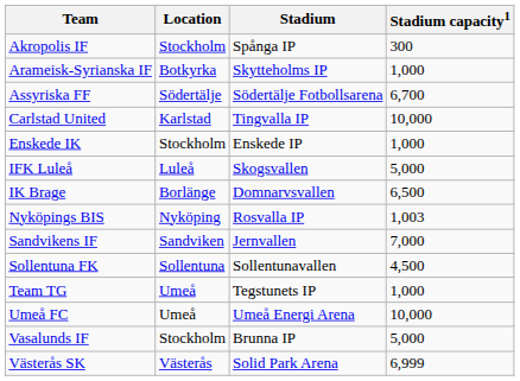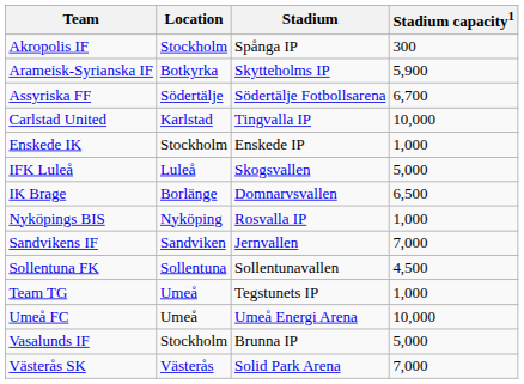 <table class="wikitable sortable" border="1">
 <tr>
 <th>Team</th>
 <th>Location</th>
 <th>Stadium</th>
 <th>Stadium capacity<sup>1</sup></th>
 </tr>
 <tr>
 <td><a href='#'>Akropolis IF</a></td>
 <td><a href='#'>Stockholm</a></td>
 <td>Spånga IP</td>
 <td>300</td>
 </tr>
 <tr>
 <td><a href='#'>Arameisk-Syrianska IF</a></td>
 <td><a href='#'>Botkyrka</a></td>
 <td><a href='#'>Skytteholms IP</a></td>
-<td>1,000</td>
+<td>5,900</td>
 </tr>
 <tr>
 <td><a href='#'>Assyriska FF</a></td>
 <td><a href='#'>Södertälje</a></td>
 <td><a href='#'>Södertälje Fotbollsarena</a></td>
 <td>6,700</td>
 </tr>
 <tr>
 <td><a href='#'>Carlstad United</a></td>
 <td><a href='#'>Karlstad</a></td>
 <td><a href='#'>Tingvalla IP</a></td>
 <td>10,000</td>
 </tr>
 <tr>
 <td><a href='#'>Enskede IK</a></td>
 <td>Stockholm</td>
 <td>Enskede IP</td>
 <td>1,000</td>
 </tr>
 <tr>
 <td><a href='#'>IFK Luleå</a></td>
 <td><a href='#'>Luleå</a></td>
 <td><a href='#'>Skogsvallen</a></td>
 <td>5,000</td>
 </tr>
 <tr>
 <td><a href='#'>IK Brage</a></td>
 <td><a href='#'>Borlänge</a></td>
 <td><a href='#'>Domnarvsvallen</a></td>
 <td>6,500</td>
 </tr>
 <tr>
 <td><a href='#'>Nyköpings BIS</a></td>
 <td><a href='#'>Nyköping</a></td>
 <td><a href='#'>Rosvalla IP</a></td>
-<td>1,003</td>
+<td>1,000</td>
 </tr>
 <tr>
 <td><a href='#'>Sandvikens IF</a></td>
 <td><a href='#'>Sandviken</a></td>
 <td><a href='#'>Jernvallen</a></td>
 <td>7,000</td>
 </tr>
 <tr>
 <td><a href='#'>Sollentuna FK</a></td>
 <td><a href='#'>Sollentuna</a></td>
 <td>Sollentunavallen</td>
 <td>4,500</td>
 </tr>
 <tr>
 <td><a href='#'>Team TG</a></td>
 <td><a href='#'>Umeå</a></td>
 <td>Tegstunets IP</td>
 <td>1,000</td>
 </tr>
 <tr>
 <td><a href='#'>Umeå FC</a></td>
 <td>Umeå</td>
 <td><a href='#'>Umeå Energi Arena</a></td>
 <td>10,000</td>
 </tr>
 <tr>
 <td><a href='#'>Vasalunds IF</a></td>
 <td>Stockholm</td>
 <td>Brunna IP</td>
 <td>5,000</td>
 </tr>
 <tr>
 <td><a href='#'>Västerås SK</a></td>
 <td><a href='#'>Västerås</a></td>
 <td><a href='#'>Solid Park Arena</a></td>
-<td>6,999</td>
+<td>7,000</td>
 </tr>
 </table>
